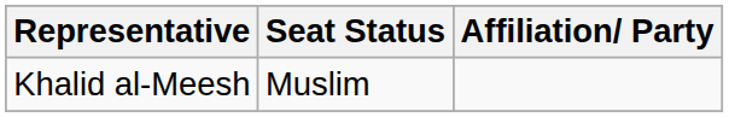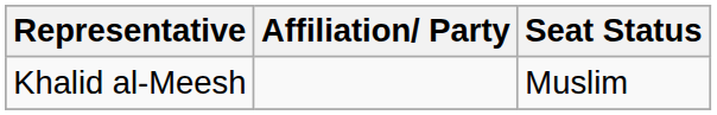 <table class="wikitable">
 <tr>
 <th>Representative</th>
+<th>Affiliation/ Party</th>
 <th>Seat Status</th>
-<th>Affiliation/ Party</th>
 </tr>
 <tr>
 <td>Khalid al-Meesh</td>
+<td></td>
 <td>Muslim</td>
-<td></td>
 </tr>
 </table>
